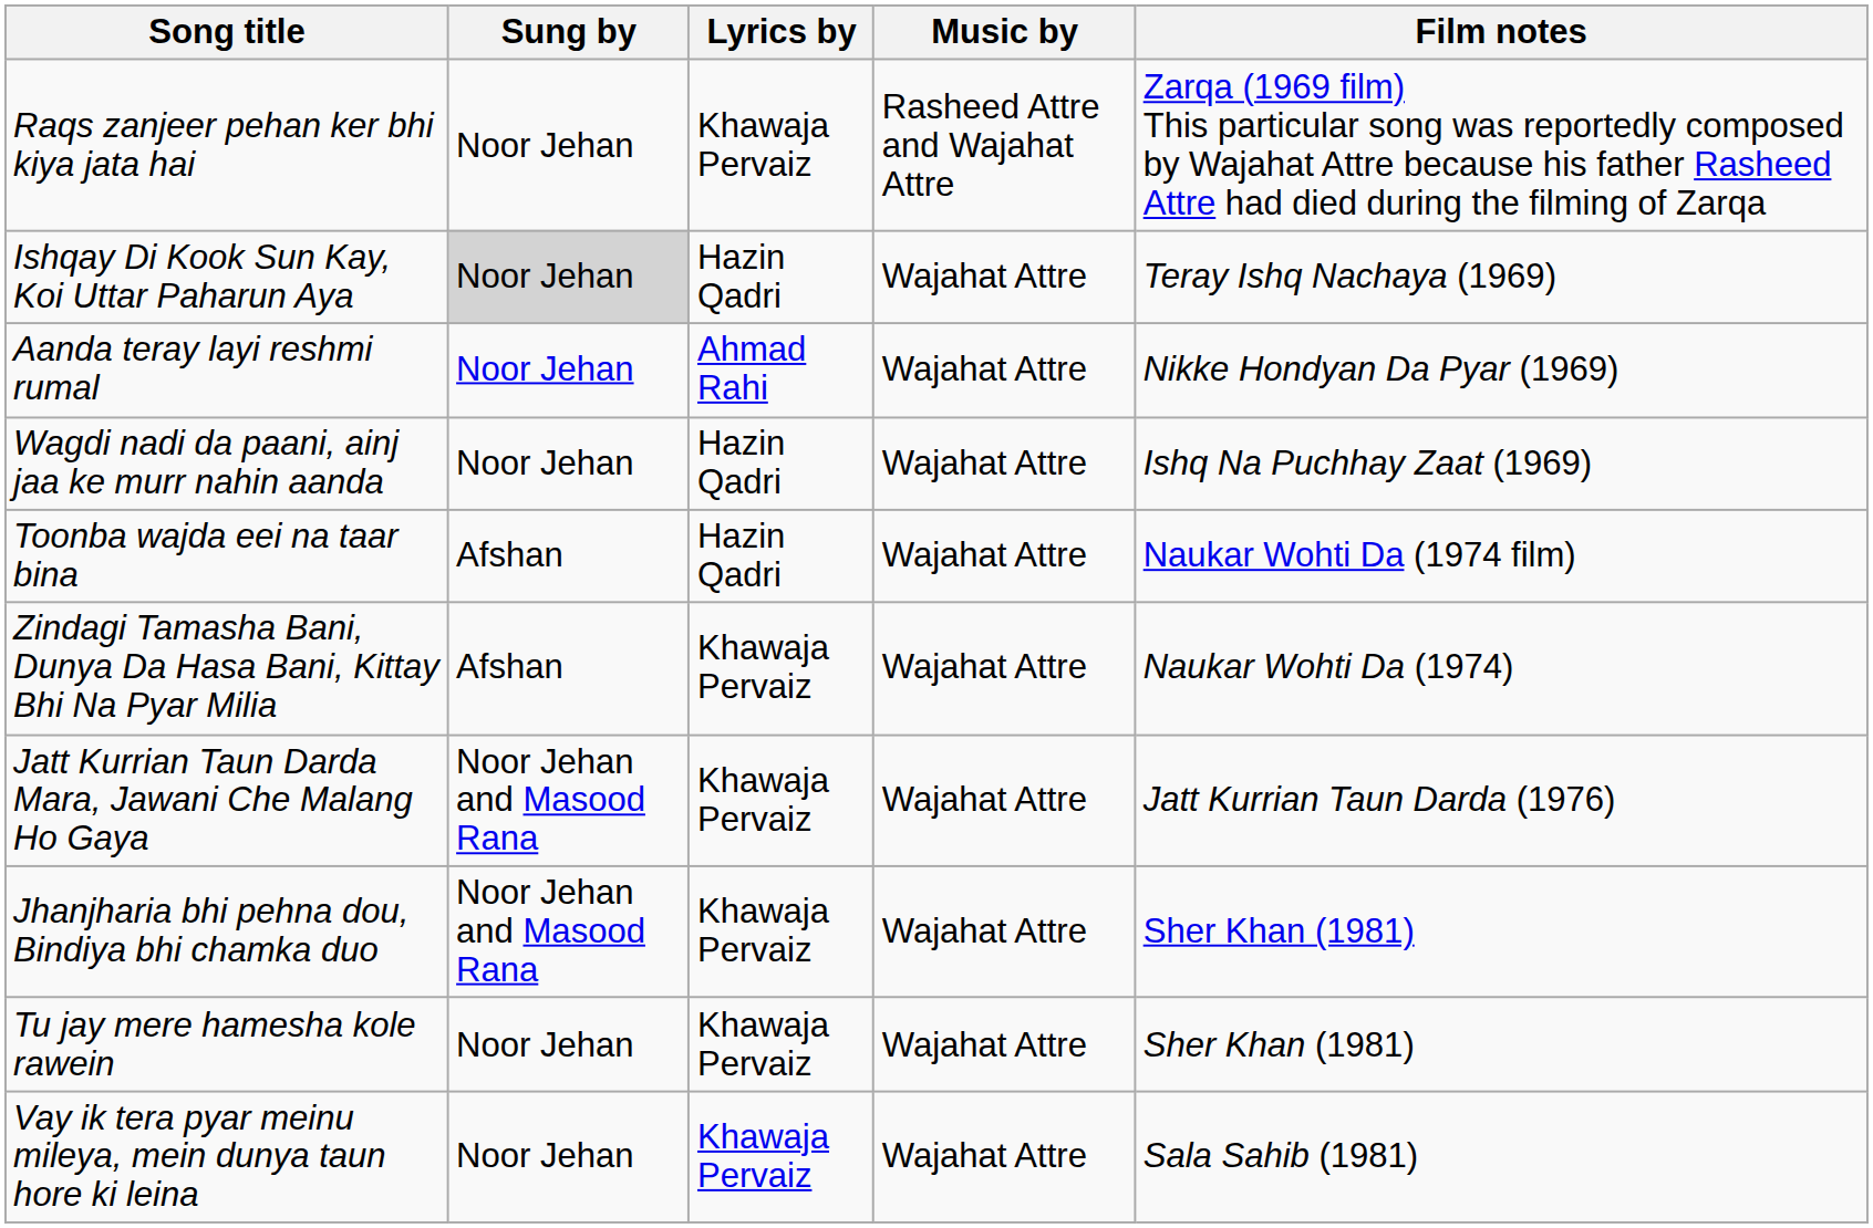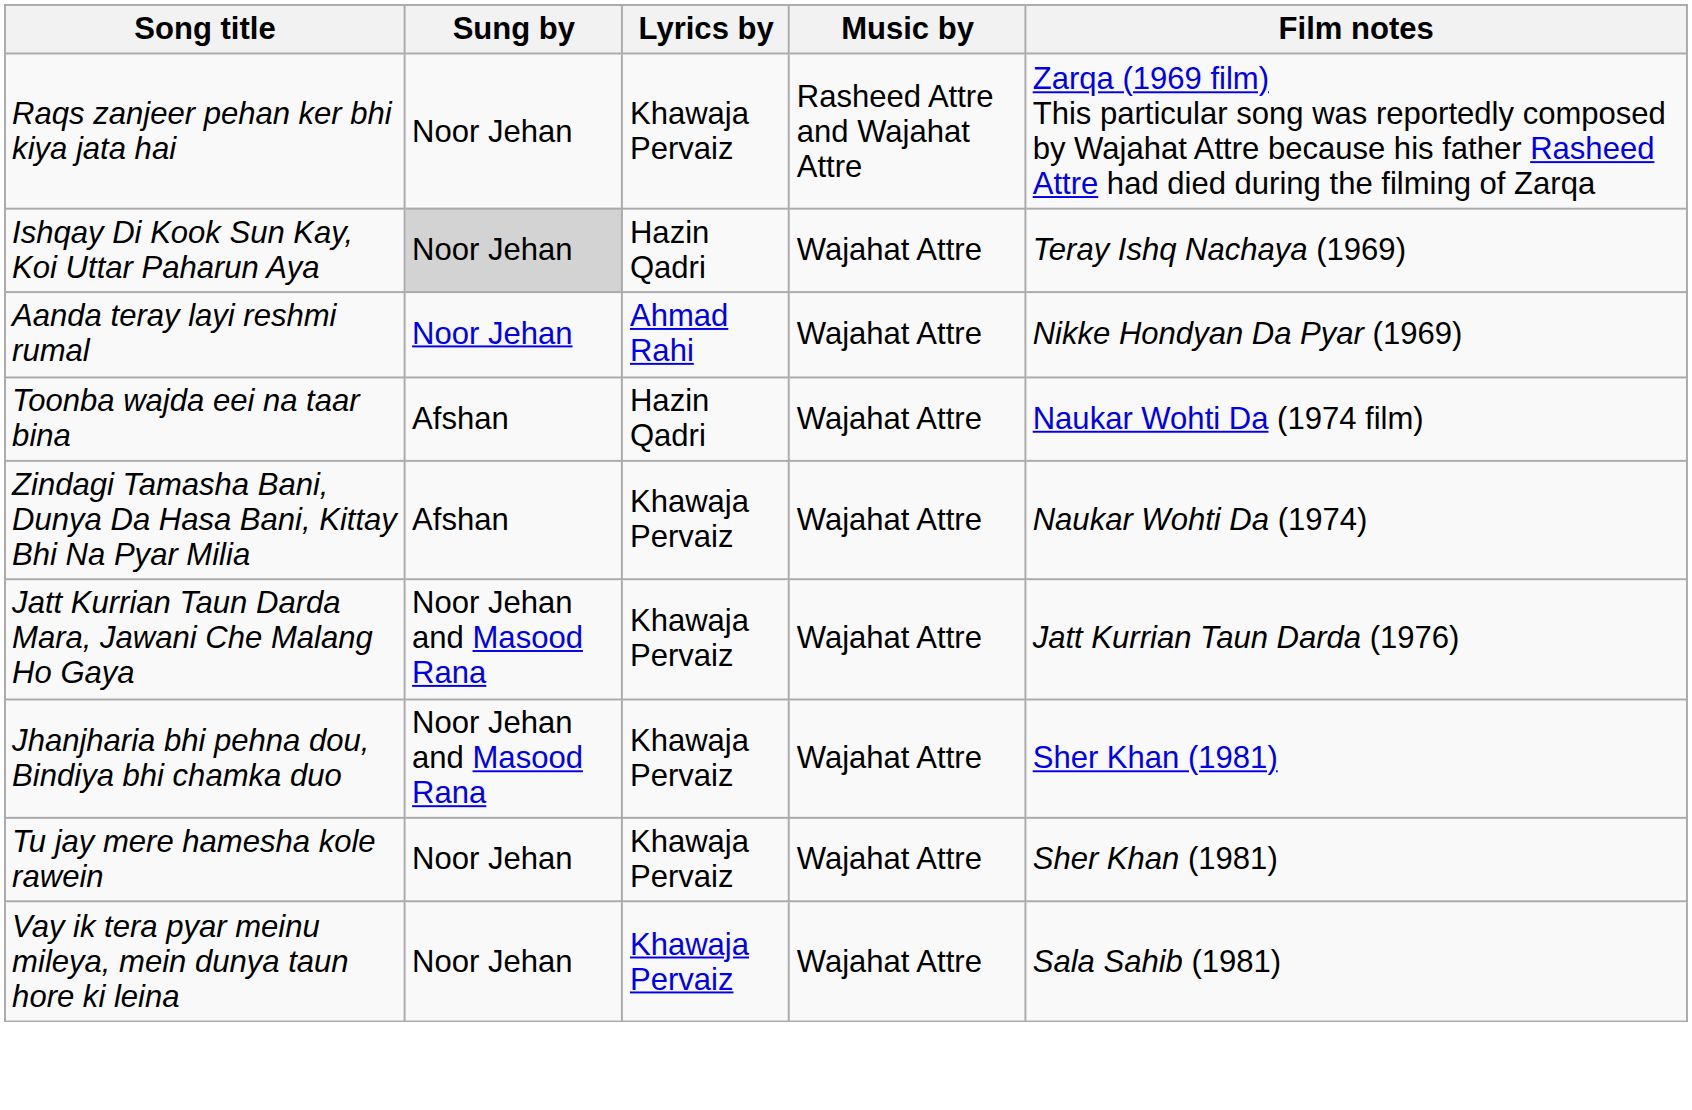 <table class= "wikitable">
 <tr>
 <th>Song title</th>
 <th>Sung by</th>
 <th>Lyrics by</th>
 <th>Music by</th>
 <th>Film notes</th>
 </tr>
 <tr>
 <td><em>Raqs zanjeer pehan ker bhi kiya jata hai</em></td>
 <td>Noor Jehan</td>
 <td>Khawaja Pervaiz</td>
 <td>Rasheed Attre and Wajahat Attre</td>
 <td><a href='#'>Zarqa (1969 film)</a><br>This particular song was reportedly composed by Wajahat Attre because his father <a href='#'>Rasheed Attre</a> had died during the filming of Zarqa</td>
 </tr>
 <tr>
 <td><em>Ishqay Di Kook Sun Kay, Koi Uttar Paharun Aya</em></td>
 <td style="background: lightgrey;">Noor Jehan</td>
 <td>Hazin Qadri</td>
 <td>Wajahat Attre</td>
 <td><em>Teray Ishq Nachaya</em> (1969)</td>
 </tr>
 <tr>
 <td><em>Aanda teray layi reshmi rumal</em></td>
 <td><a href='#'>Noor Jehan</a></td>
 <td><a href='#'>Ahmad Rahi</a></td>
 <td>Wajahat Attre</td>
 <td><em>Nikke Hondyan Da Pyar</em> (1969)</td>
-</tr>
-<tr>
-<td><em>Wagdi nadi da paani, ainj jaa ke murr nahin aanda</em></td>
-<td>Noor Jehan</td>
-<td>Hazin Qadri</td>
-<td>Wajahat Attre</td>
-<td><em>Ishq Na Puchhay Zaat</em> (1969)</td>
 </tr>
 <tr>
 <td><em>Toonba wajda eei na taar bina</em></td>
 <td>Afshan</td>
 <td>Hazin Qadri</td>
 <td>Wajahat Attre</td>
 <td><a href='#'>Naukar Wohti Da</a> (1974 film)</td>
 </tr>
 <tr>
 <td><em>Zindagi Tamasha Bani, Dunya Da Hasa Bani, Kittay Bhi Na Pyar Milia</em></td>
 <td>Afshan</td>
 <td>Khawaja Pervaiz</td>
 <td>Wajahat Attre</td>
 <td><em>Naukar Wohti Da</em> (1974)</td>
 </tr>
 <tr>
 <td><em>Jatt Kurrian Taun Darda Mara, Jawani Che Malang Ho Gaya</em></td>
 <td>Noor Jehan and <a href='#'>Masood Rana</a></td>
 <td>Khawaja Pervaiz</td>
 <td>Wajahat Attre</td>
 <td><em>Jatt Kurrian Taun Darda</em> (1976)</td>
 </tr>
 <tr>
 <td><em>Jhanjharia bhi pehna dou, Bindiya bhi chamka duo</em></td>
 <td>Noor Jehan and <a href='#'>Masood Rana</a></td>
 <td>Khawaja Pervaiz</td>
 <td>Wajahat Attre</td>
 <td><a href='#'>Sher Khan (1981)</a></td>
 </tr>
 <tr>
 <td><em>Tu jay mere hamesha kole rawein</em></td>
 <td>Noor Jehan</td>
 <td>Khawaja Pervaiz</td>
 <td>Wajahat Attre</td>
 <td><em>Sher Khan</em> (1981)</td>
 </tr>
 <tr>
 <td><em>Vay ik tera pyar meinu mileya, mein dunya taun hore ki leina</em></td>
 <td>Noor Jehan</td>
 <td><a href='#'>Khawaja Pervaiz</a></td>
 <td>Wajahat Attre</td>
 <td><em>Sala Sahib</em> (1981)</td>
 </tr>
 </table>
